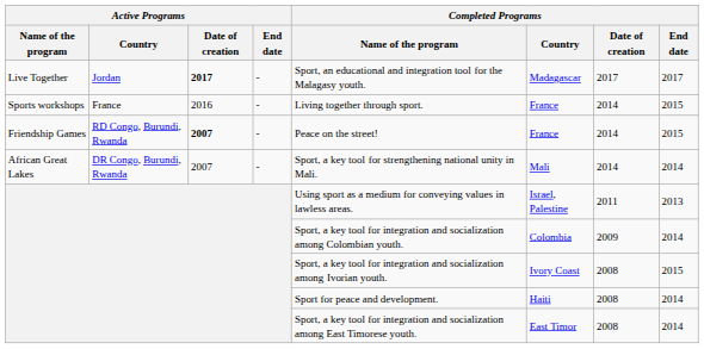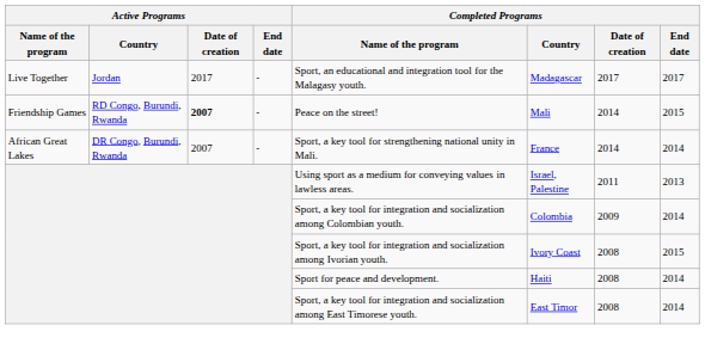 <table class="wikitable">
 <tr>
 <th colspan="4"><em><small>Active Programs</small></em></th>
 <th colspan="4"><em><small>Completed Programs</small></em></th>
 </tr>
 <tr>
 <th><small>Name of the program</small></th>
 <th><small>Country</small></th>
 <th><small>Date of creation</small></th>
 <th><small>End date</small></th>
 <th><small>Name of the program</small></th>
 <th><small>Country</small></th>
 <th><small>Date of creation</small></th>
 <th><small>End date</small></th>
 </tr>
 <tr>
 <td><small>Live Together</small></td>
 <td><small><a href='#'>Jordan</a></small></td>
-<td><strong><small>2017</small></strong></td>
+<td><small>2017</small></td>
 <td><small>-</small></td>
 <td><small>Sport, an educational and integration tool</small> <small>for the Malagasy youth.</small></td>
 <td><small><a href='#'>Madagascar</a></small></td>
 <td><small>2017</small></td>
 <td><small>2017</small></td>
 </tr>
 <tr>
-<td><small>Sports workshops</small></td>
-<td><small>France</small></td>
-<td><small>2016</small></td>
-<td><small>-</small></td>
-<td><small>Living together through sport.</small></td>
-<td><small><a href='#'>France</a></small></td>
-<td><small>2014</small></td>
-<td><small>2015</small></td>
-</tr>
-<tr>
 <td><small>Friendship Games</small></td>
 <td><small><a href='#'>RD Congo</a>, <a href='#'>Burundi</a>, <a href='#'>Rwanda</a></small></td>
 <td><strong><small>2007</small></strong></td>
 <td><small>-</small></td>
 <td><small>Peace on the street!</small></td>
-<td><small><a href='#'>France</a></small></td>
+<td><small><a href='#'>Mali</a></small></td>
 <td><small>2014</small></td>
 <td><small>2015</small></td>
 </tr>
 <tr>
 <td><small>African Great Lakes</small></td>
 <td><small><a href='#'>DR Congo</a>, <a href='#'>Burundi</a>, <a href='#'>Rwanda</a></small></td>
 <td><small>2007</small></td>
 <td><small>-</small></td>
 <td><small>Sport, a key tool</small> <small>for strengthening national unity in Mali.</small></td>
-<td><small><a href='#'>Mali</a></small></td>
+<td><small><a href='#'>France</a></small></td>
 <td><small>2014</small></td>
 <td><small>2014</small></td>
 </tr>
 <tr>
 <th colspan="4" rowspan="5"></th>
 <td><small>Using sport as a medium for conveying values</small> <small>in lawless areas.</small></td>
 <td><small><a href='#'>Israel</a>, <a href='#'>Palestine</a></small></td>
 <td><small>2011</small></td>
 <td><small>2013</small></td>
 </tr>
 <tr>
 <td><small>Sport, a key tool for integration and socialization</small> <small>among Colombian youth</small><small>.</small></td>
 <td><small><a href='#'>Colombia</a></small></td>
 <td><small>2009</small></td>
 <td><small>2014</small></td>
 </tr>
 <tr>
 <td><small>Sport, a key tool for integration and socialization among</small> <small>Ivorian youth.</small></td>
 <td><small><a href='#'>Ivory Coast</a></small></td>
 <td><small>2008</small></td>
 <td><small>2015</small></td>
 </tr>
 <tr>
 <td><small>Sport for peace and development.</small></td>
 <td><small><a href='#'>Haiti</a></small></td>
 <td><small>2008</small></td>
 <td><small>2014</small></td>
 </tr>
 <tr>
 <td><small>Sport, a key tool for integration and socialization</small> <small>among East Timorese youth.</small></td>
 <td><small><a href='#'>East Timor</a></small></td>
 <td><small>2008</small></td>
 <td><small>2014</small></td>
 </tr>
 </table>
